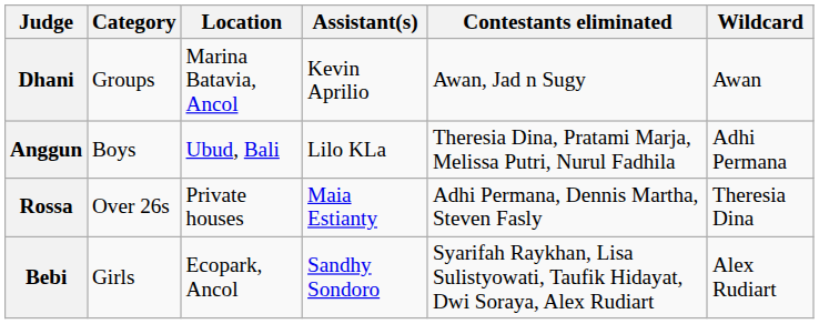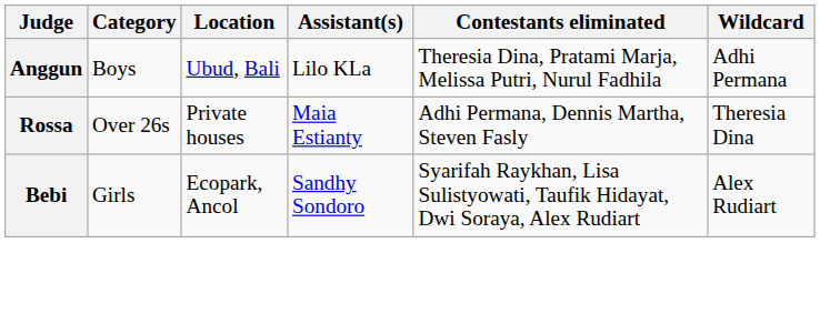 <table class="wikitable plainrowheaders">
 <tr>
 <th>Judge</th>
 <th>Category</th>
 <th>Location</th>
 <th>Assistant(s)</th>
 <th>Contestants eliminated</th>
 <th>Wildcard</th>
-</tr>
-<tr>
-<th scope="row">Dhani</th>
-<td>Groups</td>
-<td>Marina Batavia, <a href='#'>Ancol</a></td>
-<td>Kevin Aprilio</td>
-<td>Awan, Jad n Sugy</td>
-<td>Awan</td>
 </tr>
 <tr>
 <th scope="row">Anggun</th>
 <td>Boys</td>
 <td><a href='#'>Ubud</a>, <a href='#'>Bali</a></td>
 <td>Lilo KLa</td>
 <td>Theresia Dina, Pratami Marja, Melissa Putri, Nurul Fadhila</td>
 <td>Adhi Permana</td>
 </tr>
 <tr>
 <th scope="row">Rossa</th>
 <td>Over 26s</td>
 <td>Private houses</td>
 <td><a href='#'>Maia Estianty</a></td>
 <td>Adhi Permana, Dennis Martha, Steven Fasly</td>
 <td>Theresia Dina</td>
 </tr>
 <tr>
 <th scope="row">Bebi</th>
 <td>Girls</td>
 <td>Ecopark, Ancol</td>
 <td><a href='#'>Sandhy Sondoro</a></td>
 <td>Syarifah Raykhan, Lisa Sulistyowati, Taufik Hidayat, Dwi Soraya, Alex Rudiart</td>
 <td>Alex Rudiart</td>
 </tr>
 </table>
